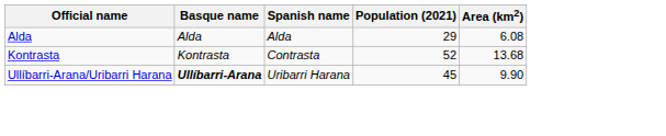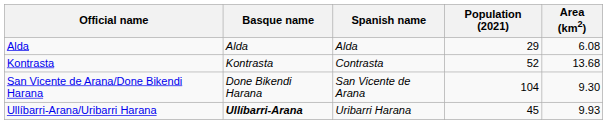 <table class="wikitable sortable">
 <tr>
 <th class="unsortable">Official name</th>
 <th>Basque name</th>
 <th>Spanish name</th>
 <th>Population (2021)</th>
 <th>Area (km<sup>2</sup>)</th>
 </tr>
 <tr>
 <td><a href='#'>Alda</a></td>
 <td><em>Alda</em></td>
 <td><em>Alda</em></td>
 <td align="right">29</td>
 <td align="right">6.08</td>
 </tr>
 <tr>
 <td><a href='#'>Kontrasta</a></td>
 <td><em>Kontrasta</em></td>
 <td><em>Contrasta</em></td>
 <td align="right">52</td>
 <td align="right">13.68</td>
 </tr>
 <tr>
+<td><a href='#'>San Vicente de Arana/Done Bikendi Harana</a></td>
+<td><em>Done Bikendi Harana</em></td>
+<td><em>San Vicente de Arana</em></td>
+<td align="right">104</td>
+<td align="right">9.30</td>
+</tr>
+<tr>
 <td><a href='#'>Ullíbarri-Arana/Uribarri Harana</a></td>
 <td><strong><em>Ullíbarri-Arana</em></strong></td>
 <td><em>Uribarri Harana</em></td>
 <td align="right">45</td>
-<td align="right">9.90</td>
+<td align="right">9.93</td>
 </tr>
 </table>
